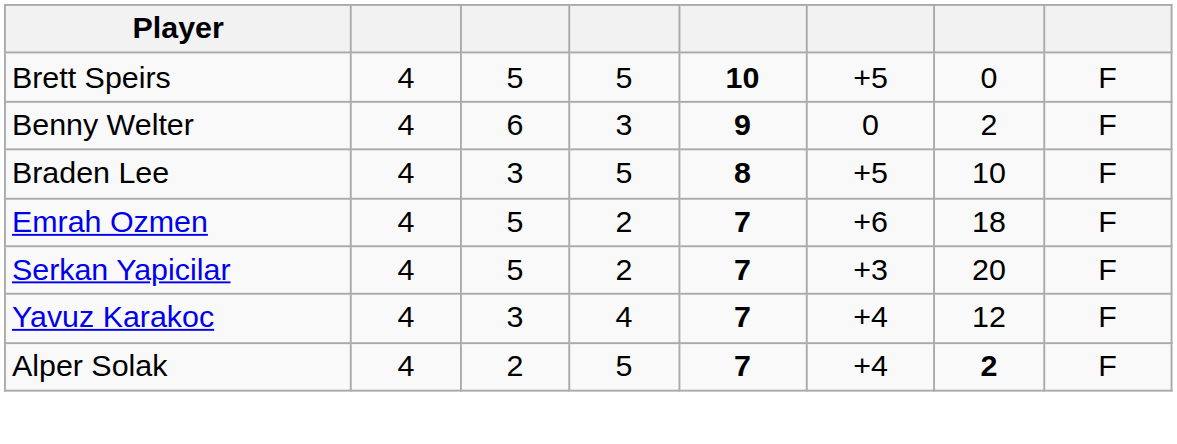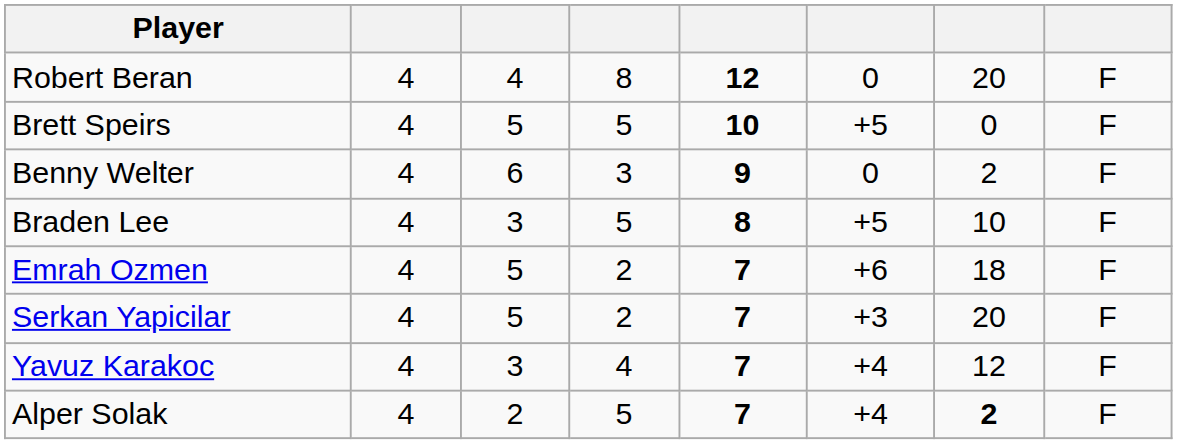 <table class="wikitable sortable" style="text-align:center;">
 <tr>
 <th width="175px">Player</th>
 <th width="50px"></th>
 <th width="50px"></th>
 <th width="50px"></th>
 <th width="60px"></th>
 <th width="60px"></th>
 <th width="50px"></th>
 <th width="60px"></th>
+</tr>
+<tr>
+<td style="text-align:left;"> Robert Beran</td>
+<td>4</td>
+<td>4</td>
+<td>8</td>
+<td><strong>12</strong></td>
+<td>0</td>
+<td>20</td>
+<td>F</td>
 </tr>
 <tr>
 <td style="text-align:left;"> Brett Speirs</td>
 <td>4</td>
 <td>5</td>
 <td>5</td>
 <td><strong>10</strong></td>
 <td>+5</td>
 <td>0</td>
 <td>F</td>
 </tr>
 <tr>
 <td style="text-align:left;"> Benny Welter</td>
 <td>4</td>
 <td>6</td>
 <td>3</td>
 <td><strong>9</strong></td>
 <td>0</td>
 <td>2</td>
 <td>F</td>
 </tr>
 <tr>
 <td style="text-align:left;"> Braden Lee</td>
 <td>4</td>
 <td>3</td>
 <td>5</td>
 <td><strong>8</strong></td>
 <td>+5</td>
 <td>10</td>
 <td>F</td>
 </tr>
 <tr>
 <td style="text-align:left;"> <a href='#'>Emrah Ozmen</a></td>
 <td>4</td>
 <td>5</td>
 <td>2</td>
 <td><strong>7</strong></td>
 <td>+6</td>
 <td>18</td>
 <td>F</td>
 </tr>
 <tr>
 <td style="text-align:left;"> <a href='#'>Serkan Yapicilar</a></td>
 <td>4</td>
 <td>5</td>
 <td>2</td>
 <td><strong>7</strong></td>
 <td>+3</td>
 <td>20</td>
 <td>F</td>
 </tr>
 <tr>
 <td style="text-align:left;"> <a href='#'>Yavuz Karakoc</a></td>
 <td>4</td>
 <td>3</td>
 <td>4</td>
 <td><strong>7</strong></td>
 <td>+4</td>
 <td>12</td>
 <td>F</td>
 </tr>
 <tr>
 <td style="text-align:left;"> Alper Solak</td>
 <td>4</td>
 <td>2</td>
 <td>5</td>
 <td><strong>7</strong></td>
 <td>+4</td>
 <td><strong>2</strong></td>
 <td>F</td>
 </tr>
 </table>
